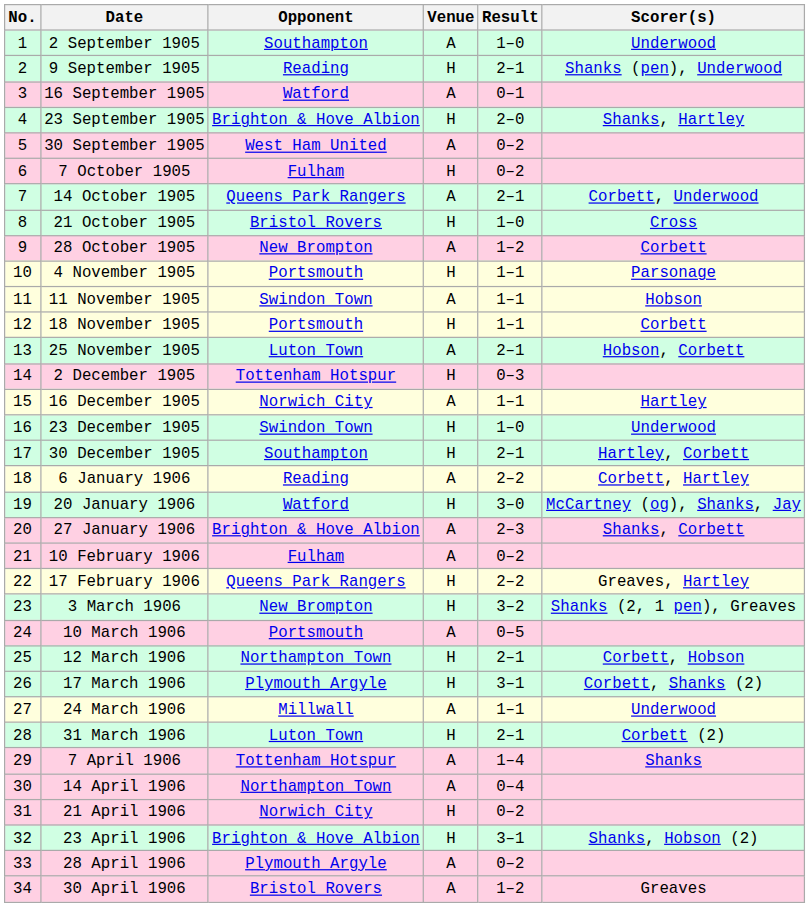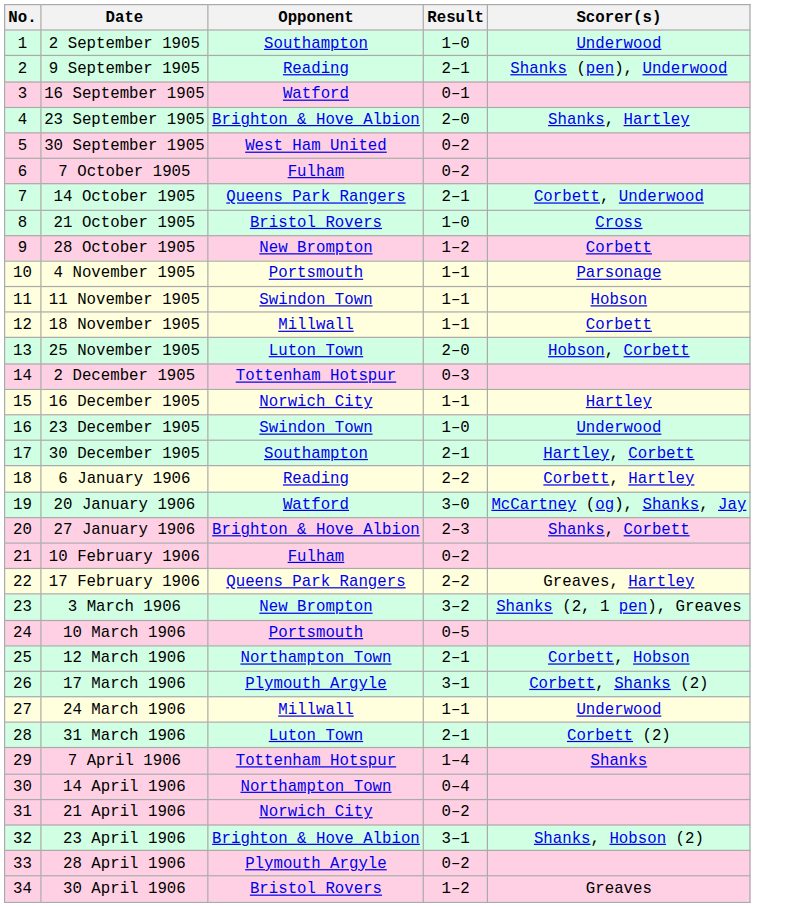 <table class="wikitable sortable" style="text-align:center;">
 <tr>
 <th>No.</th>
 <th>Date</th>
 <th>Opponent</th>
-<th>Venue</th>
 <th>Result</th>
 <th>Scorer(s)</th>
 </tr>
 <tr style="background:#d0ffe3;">
 <td>1</td>
 <td>2 September 1905</td>
 <td><a href='#'>Southampton</a></td>
-<td>A</td>
 <td>1–0</td>
 <td><a href='#'>Underwood</a></td>
 </tr>
 <tr style="background:#d0ffe3;">
 <td>2</td>
 <td>9 September 1905</td>
 <td><a href='#'>Reading</a></td>
-<td>H</td>
 <td>2–1</td>
 <td><a href='#'>Shanks</a> (<a href='#'>pen</a>), <a href='#'>Underwood</a></td>
 </tr>
 <tr style="background:#ffd0e3;">
 <td>3</td>
 <td>16 September 1905</td>
 <td><a href='#'>Watford</a></td>
-<td>A</td>
 <td>0–1</td>
 <td></td>
 </tr>
 <tr style="background:#d0ffe3;">
 <td>4</td>
 <td>23 September 1905</td>
 <td><a href='#'>Brighton & Hove Albion</a></td>
-<td>H</td>
 <td>2–0</td>
 <td><a href='#'>Shanks</a>, <a href='#'>Hartley</a></td>
 </tr>
 <tr style="background:#ffd0e3;">
 <td>5</td>
 <td>30 September 1905</td>
 <td><a href='#'>West Ham United</a></td>
-<td>A</td>
 <td>0–2</td>
 <td></td>
 </tr>
 <tr style="background:#ffd0e3;">
 <td>6</td>
 <td>7 October 1905</td>
 <td><a href='#'>Fulham</a></td>
-<td>H</td>
 <td>0–2</td>
 <td></td>
 </tr>
 <tr style="background:#d0ffe3;">
 <td>7</td>
 <td>14 October 1905</td>
 <td><a href='#'>Queens Park Rangers</a></td>
-<td>A</td>
 <td>2–1</td>
 <td><a href='#'>Corbett</a>, <a href='#'>Underwood</a></td>
 </tr>
 <tr style="background:#d0ffe3;">
 <td>8</td>
 <td>21 October 1905</td>
 <td><a href='#'>Bristol Rovers</a></td>
-<td>H</td>
 <td>1–0</td>
 <td><a href='#'>Cross</a></td>
 </tr>
 <tr style="background:#ffd0e3;">
 <td>9</td>
 <td>28 October 1905</td>
 <td><a href='#'>New Brompton</a></td>
-<td>A</td>
 <td>1–2</td>
 <td><a href='#'>Corbett</a></td>
 </tr>
 <tr style="background:#ffd;">
 <td>10</td>
 <td>4 November 1905</td>
 <td><a href='#'>Portsmouth</a></td>
-<td>H</td>
 <td>1–1</td>
 <td><a href='#'>Parsonage</a></td>
 </tr>
 <tr style="background:#ffd;">
 <td>11</td>
 <td>11 November 1905</td>
 <td><a href='#'>Swindon Town</a></td>
-<td>A</td>
 <td>1–1</td>
 <td><a href='#'>Hobson</a></td>
 </tr>
 <tr style="background:#ffd;">
 <td>12</td>
 <td>18 November 1905</td>
-<td><a href='#'>Portsmouth</a></td>
-<td>H</td>
+<td><a href='#'>Millwall</a></td>
 <td>1–1</td>
 <td><a href='#'>Corbett</a></td>
 </tr>
 <tr style="background:#d0ffe3;">
 <td>13</td>
 <td>25 November 1905</td>
 <td><a href='#'>Luton Town</a></td>
-<td>A</td>
-<td>2–1</td>
+<td>2–0</td>
 <td><a href='#'>Hobson</a>, <a href='#'>Corbett</a></td>
 </tr>
 <tr style="background:#ffd0e3;">
 <td>14</td>
 <td>2 December 1905</td>
 <td><a href='#'>Tottenham Hotspur</a></td>
-<td>H</td>
 <td>0–3</td>
 <td></td>
 </tr>
 <tr style="background:#ffd;">
 <td>15</td>
 <td>16 December 1905</td>
 <td><a href='#'>Norwich City</a></td>
-<td>A</td>
 <td>1–1</td>
 <td><a href='#'>Hartley</a></td>
 </tr>
 <tr style="background:#d0ffe3;">
 <td>16</td>
 <td>23 December 1905</td>
 <td><a href='#'>Swindon Town</a></td>
-<td>H</td>
 <td>1–0</td>
 <td><a href='#'>Underwood</a></td>
 </tr>
 <tr style="background:#d0ffe3;">
 <td>17</td>
 <td>30 December 1905</td>
 <td><a href='#'>Southampton</a></td>
-<td>H</td>
 <td>2–1</td>
 <td><a href='#'>Hartley</a>, <a href='#'>Corbett</a></td>
 </tr>
 <tr style="background:#ffd;">
 <td>18</td>
 <td>6 January 1906</td>
 <td><a href='#'>Reading</a></td>
-<td>A</td>
 <td>2–2</td>
 <td><a href='#'>Corbett</a>, <a href='#'>Hartley</a></td>
 </tr>
 <tr style="background:#d0ffe3;">
 <td>19</td>
 <td>20 January 1906</td>
 <td><a href='#'>Watford</a></td>
-<td>H</td>
 <td>3–0</td>
 <td><a href='#'>McCartney</a> (<a href='#'>og</a>), <a href='#'>Shanks</a>, <a href='#'>Jay</a></td>
 </tr>
 <tr style="background:#ffd0e3;">
 <td>20</td>
 <td>27 January 1906</td>
 <td><a href='#'>Brighton & Hove Albion</a></td>
-<td>A</td>
 <td>2–3</td>
 <td><a href='#'>Shanks</a>, <a href='#'>Corbett</a></td>
 </tr>
 <tr style="background:#ffd0e3;">
 <td>21</td>
 <td>10 February 1906</td>
 <td><a href='#'>Fulham</a></td>
-<td>A</td>
 <td>0–2</td>
 <td></td>
 </tr>
 <tr style="background:#ffd;">
 <td>22</td>
 <td>17 February 1906</td>
 <td><a href='#'>Queens Park Rangers</a></td>
-<td>H</td>
 <td>2–2</td>
 <td>Greaves, <a href='#'>Hartley</a></td>
 </tr>
 <tr style="background:#d0ffe3;">
 <td>23</td>
 <td>3 March 1906</td>
 <td><a href='#'>New Brompton</a></td>
-<td>H</td>
 <td>3–2</td>
 <td><a href='#'>Shanks</a> (2, 1 <a href='#'>pen</a>), Greaves</td>
 </tr>
 <tr style="background:#ffd0e3;">
 <td>24</td>
 <td>10 March 1906</td>
 <td><a href='#'>Portsmouth</a></td>
-<td>A</td>
 <td>0–5</td>
 <td></td>
 </tr>
 <tr style="background:#d0ffe3;">
 <td>25</td>
 <td>12 March 1906</td>
 <td><a href='#'>Northampton Town</a></td>
-<td>H</td>
 <td>2–1</td>
 <td><a href='#'>Corbett</a>, <a href='#'>Hobson</a></td>
 </tr>
 <tr style="background:#d0ffe3;">
 <td>26</td>
 <td>17 March 1906</td>
 <td><a href='#'>Plymouth Argyle</a></td>
-<td>H</td>
 <td>3–1</td>
 <td><a href='#'>Corbett</a>, <a href='#'>Shanks</a> (2)</td>
 </tr>
 <tr style="background:#ffd;">
 <td>27</td>
 <td>24 March 1906</td>
 <td><a href='#'>Millwall</a></td>
-<td>A</td>
 <td>1–1</td>
 <td><a href='#'>Underwood</a></td>
 </tr>
 <tr style="background:#d0ffe3;">
 <td>28</td>
 <td>31 March 1906</td>
 <td><a href='#'>Luton Town</a></td>
-<td>H</td>
 <td>2–1</td>
 <td><a href='#'>Corbett</a> (2)</td>
 </tr>
 <tr style="background:#ffd0e3;">
 <td>29</td>
 <td>7 April 1906</td>
 <td><a href='#'>Tottenham Hotspur</a></td>
-<td>A</td>
 <td>1–4</td>
 <td><a href='#'>Shanks</a></td>
 </tr>
 <tr style="background:#ffd0e3;">
 <td>30</td>
 <td>14 April 1906</td>
 <td><a href='#'>Northampton Town</a></td>
-<td>A</td>
 <td>0–4</td>
 <td></td>
 </tr>
 <tr style="background:#ffd0e3;">
 <td>31</td>
 <td>21 April 1906</td>
 <td><a href='#'>Norwich City</a></td>
-<td>H</td>
 <td>0–2</td>
 <td></td>
 </tr>
 <tr style="background:#d0ffe3;">
 <td>32</td>
 <td>23 April 1906</td>
 <td><a href='#'>Brighton & Hove Albion</a></td>
-<td>H</td>
 <td>3–1</td>
 <td><a href='#'>Shanks</a>, <a href='#'>Hobson</a> (2)</td>
 </tr>
 <tr style="background:#ffd0e3;">
 <td>33</td>
 <td>28 April 1906</td>
 <td><a href='#'>Plymouth Argyle</a></td>
-<td>A</td>
 <td>0–2</td>
 <td></td>
 </tr>
 <tr style="background:#ffd0e3;">
 <td>34</td>
 <td>30 April 1906</td>
 <td><a href='#'>Bristol Rovers</a></td>
-<td>A</td>
 <td>1–2</td>
 <td>Greaves</td>
 </tr>
 </table>
